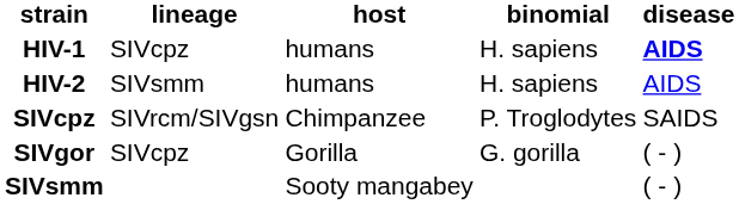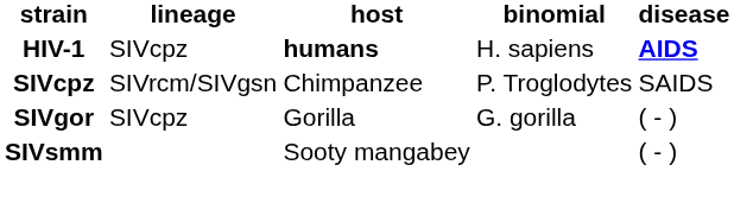 <table>
 <tr>
 <th>strain</th>
 <th>lineage</th>
 <th>host</th>
 <th>binomial</th>
 <th>disease</th>
 </tr>
 <tr>
 <th>HIV-1</th>
 <td>SIVcpz</td>
-<td>humans</td>
+<td><strong>humans</strong></td>
 <td>H. sapiens</td>
 <td><strong><a href='#'>AIDS</a></strong></td>
-</tr>
-<tr>
-<th>HIV-2</th>
-<td>SIVsmm</td>
-<td>humans</td>
-<td>H. sapiens</td>
-<td><a href='#'>AIDS</a></td>
 </tr>
 <tr>
 <th>SIVcpz</th>
 <td>SIVrcm/SIVgsn</td>
 <td>Chimpanzee</td>
 <td>P. Troglodytes</td>
 <td>SAIDS</td>
 </tr>
 <tr>
 <th>SIVgor</th>
 <td>SIVcpz</td>
 <td>Gorilla</td>
 <td>G. gorilla</td>
 <td>( - )</td>
 </tr>
 <tr>
 <th>SIVsmm</th>
 <td></td>
 <td>Sooty mangabey</td>
 <td></td>
 <td>( - )</td>
 </tr>
 </table>
